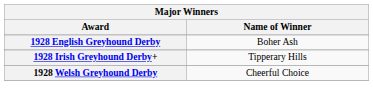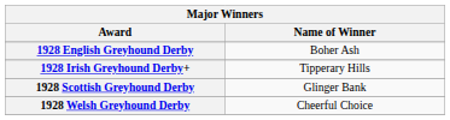 <table class="wikitable">
 <tr>
 <th colspan="2">Major Winners</th>
 </tr>
 <tr>
 <th width=300>Award</th>
 <th width=300>Name of Winner</th>
 </tr>
 <tr>
 </tr>
 <tr align=center>
 <th><a href='#'>1928 English Greyhound Derby</a></th>
 <td>Boher Ash</td>
 </tr>
 <tr>
 </tr>
 <tr align=center>
 <th><a href='#'>1928 Irish Greyhound Derby</a>+</th>
 <td>Tipperary Hills</td>
 </tr>
 <tr>
 </tr>
+<tr align=center>
+<th>1928 <a href='#'>Scottish Greyhound Derby</a></th>
+<td>Glinger Bank</td>
+</tr>
 <tr>
 </tr>
 <tr align=center>
 <th>1928 <a href='#'>Welsh Greyhound Derby</a></th>
 <td>Cheerful Choice</td>
 </tr>
 <tr>
 </tr>
 </table>
